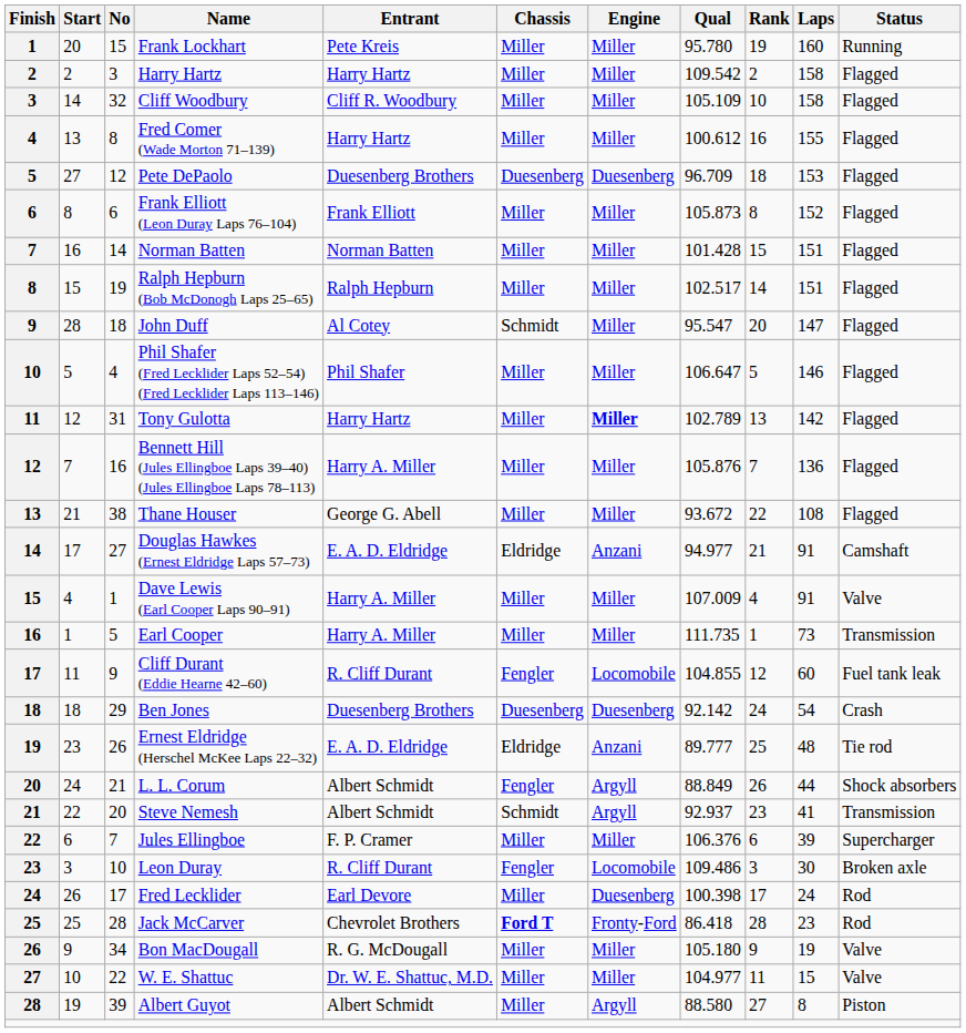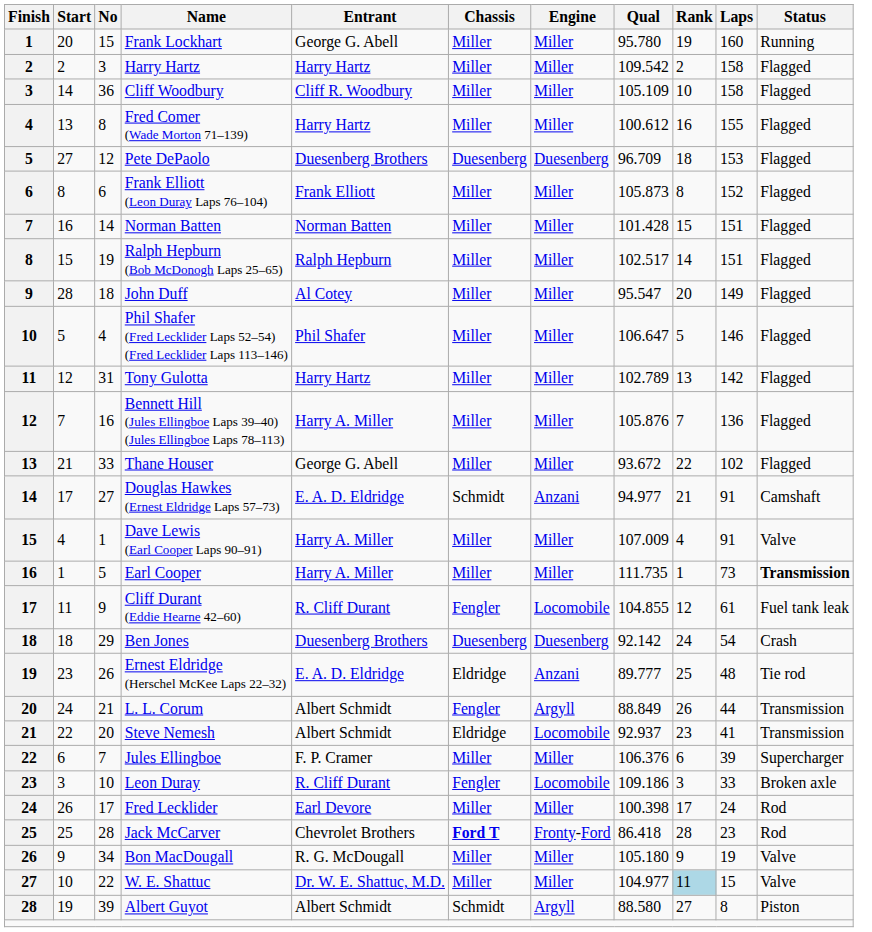 <table class="wikitable">
 <tr>
 <th>Finish</th>
 <th>Start</th>
 <th>No</th>
 <th>Name</th>
 <th>Entrant</th>
 <th>Chassis</th>
 <th>Engine</th>
 <th>Qual</th>
 <th>Rank</th>
 <th>Laps</th>
 <th>Status</th>
 </tr>
 <tr>
 <th>1</th>
 <td>20</td>
 <td>15</td>
 <td> <a href='#'>Frank Lockhart</a> <strong></strong></td>
-<td><a href='#'>Pete Kreis</a></td>
+<td>George G. Abell</td>
 <td><a href='#'>Miller</a></td>
 <td><a href='#'>Miller</a></td>
 <td>95.780</td>
 <td>19</td>
 <td>160</td>
 <td>Running</td>
 </tr>
 <tr>
 <th>2</th>
 <td>2</td>
 <td>3</td>
 <td> <a href='#'>Harry Hartz</a></td>
 <td><a href='#'>Harry Hartz</a></td>
 <td><a href='#'>Miller</a></td>
 <td><a href='#'>Miller</a></td>
 <td>109.542</td>
 <td>2</td>
 <td>158</td>
 <td>Flagged</td>
 </tr>
 <tr>
 <th>3</th>
 <td>14</td>
-<td>32</td>
+<td>36</td>
 <td> <a href='#'>Cliff Woodbury</a> <strong></strong></td>
 <td><a href='#'>Cliff R. Woodbury</a></td>
 <td><a href='#'>Miller</a></td>
 <td><a href='#'>Miller</a></td>
 <td>105.109</td>
 <td>10</td>
 <td>158</td>
 <td>Flagged</td>
 </tr>
 <tr>
 <th>4</th>
 <td>13</td>
 <td>8</td>
 <td> <a href='#'>Fred Comer</a><br><small>(<a href='#'>Wade Morton</a> 71–139)</small></td>
 <td><a href='#'>Harry Hartz</a></td>
 <td><a href='#'>Miller</a></td>
 <td><a href='#'>Miller</a></td>
 <td>100.612</td>
 <td>16</td>
 <td>155</td>
 <td>Flagged</td>
 </tr>
 <tr>
 <th>5</th>
 <td>27</td>
 <td>12</td>
 <td> <a href='#'>Pete DePaolo</a> <strong></strong></td>
 <td><a href='#'>Duesenberg Brothers</a></td>
 <td><a href='#'>Duesenberg</a></td>
 <td><a href='#'>Duesenberg</a></td>
 <td>96.709</td>
 <td>18</td>
 <td>153</td>
 <td>Flagged</td>
 </tr>
 <tr>
 <th>6</th>
 <td>8</td>
 <td>6</td>
 <td> <a href='#'>Frank Elliott</a><br><small>(<a href='#'>Leon Duray</a> Laps 76–104)</small></td>
 <td><a href='#'>Frank Elliott</a></td>
 <td><a href='#'>Miller</a></td>
 <td><a href='#'>Miller</a></td>
 <td>105.873</td>
 <td>8</td>
 <td>152</td>
 <td>Flagged</td>
 </tr>
 <tr>
 <th>7</th>
 <td>16</td>
 <td>14</td>
 <td> <a href='#'>Norman Batten</a> <strong></strong></td>
 <td><a href='#'>Norman Batten</a></td>
 <td><a href='#'>Miller</a></td>
 <td><a href='#'>Miller</a></td>
 <td>101.428</td>
 <td>15</td>
 <td>151</td>
 <td>Flagged</td>
 </tr>
 <tr>
 <th>8</th>
 <td>15</td>
 <td>19</td>
 <td> <a href='#'>Ralph Hepburn</a><br><small>(<a href='#'>Bob McDonogh</a> Laps 25–65)</small></td>
 <td><a href='#'>Ralph Hepburn</a></td>
 <td><a href='#'>Miller</a></td>
 <td><a href='#'>Miller</a></td>
 <td>102.517</td>
 <td>14</td>
 <td>151</td>
 <td>Flagged</td>
 </tr>
 <tr>
 <th>9</th>
 <td>28</td>
 <td>18</td>
 <td> <a href='#'>John Duff</a> <strong></strong></td>
 <td><a href='#'>Al Cotey</a></td>
-<td>Schmidt</td>
+<td><a href='#'>Miller</a></td>
 <td><a href='#'>Miller</a></td>
 <td>95.547</td>
 <td>20</td>
-<td>147</td>
+<td>149</td>
 <td>Flagged</td>
 </tr>
 <tr>
 <th>10</th>
 <td>5</td>
 <td>4</td>
 <td> <a href='#'>Phil Shafer</a><br><small>(<a href='#'>Fred Lecklider</a> Laps 52–54)</small><br><small>(<a href='#'>Fred Lecklider</a> Laps 113–146)</small></td>
 <td><a href='#'>Phil Shafer</a></td>
 <td><a href='#'>Miller</a></td>
 <td><a href='#'>Miller</a></td>
 <td>106.647</td>
 <td>5</td>
 <td>146</td>
 <td>Flagged</td>
 </tr>
 <tr>
 <th>11</th>
 <td>12</td>
 <td>31</td>
 <td> <a href='#'>Tony Gulotta</a> <strong></strong></td>
 <td><a href='#'>Harry Hartz</a></td>
 <td><a href='#'>Miller</a></td>
-<td><strong><a href='#'>Miller</a></strong></td>
+<td><a href='#'>Miller</a></td>
 <td>102.789</td>
 <td>13</td>
 <td>142</td>
 <td>Flagged</td>
 </tr>
 <tr>
 <th>12</th>
 <td>7</td>
 <td>16</td>
 <td> <a href='#'>Bennett Hill</a><br><small>(<a href='#'>Jules Ellingboe</a> Laps 39–40)</small><br><small>(<a href='#'>Jules Ellingboe</a> Laps 78–113)</small></td>
 <td><a href='#'>Harry A. Miller</a></td>
 <td><a href='#'>Miller</a></td>
 <td><a href='#'>Miller</a></td>
 <td>105.876</td>
 <td>7</td>
 <td>136</td>
 <td>Flagged</td>
 </tr>
 <tr>
 <th>13</th>
 <td>21</td>
-<td>38</td>
+<td>33</td>
 <td> <a href='#'>Thane Houser</a> <strong></strong></td>
 <td>George G. Abell</td>
 <td><a href='#'>Miller</a></td>
 <td><a href='#'>Miller</a></td>
 <td>93.672</td>
 <td>22</td>
-<td>108</td>
+<td>102</td>
 <td>Flagged</td>
 </tr>
 <tr>
 <th>14</th>
 <td>17</td>
 <td>27</td>
 <td> <a href='#'>Douglas Hawkes</a><br><small>(<a href='#'>Ernest Eldridge</a> Laps 57–73)</small></td>
 <td><a href='#'>E. A. D. Eldridge</a></td>
-<td>Eldridge</td>
+<td>Schmidt</td>
 <td><a href='#'>Anzani</a></td>
 <td>94.977</td>
 <td>21</td>
 <td>91</td>
 <td>Camshaft</td>
 </tr>
 <tr>
 <th>15</th>
 <td>4</td>
 <td>1</td>
 <td> <a href='#'>Dave Lewis</a><br><small>(<a href='#'>Earl Cooper</a> Laps 90–91)</small></td>
 <td><a href='#'>Harry A. Miller</a></td>
 <td><a href='#'>Miller</a></td>
 <td><a href='#'>Miller</a></td>
 <td>107.009</td>
 <td>4</td>
 <td>91</td>
 <td>Valve</td>
 </tr>
 <tr>
 <th>16</th>
 <td>1</td>
 <td>5</td>
 <td> <a href='#'>Earl Cooper</a></td>
 <td><a href='#'>Harry A. Miller</a></td>
 <td><a href='#'>Miller</a></td>
 <td><a href='#'>Miller</a></td>
 <td>111.735</td>
 <td>1</td>
 <td>73</td>
-<td>Transmission</td>
+<td><strong>Transmission</strong></td>
 </tr>
 <tr>
 <th>17</th>
 <td>11</td>
 <td>9</td>
 <td> <a href='#'>Cliff Durant</a><br><small>(<a href='#'>Eddie Hearne</a> 42–60)</small></td>
 <td><a href='#'>R. Cliff Durant</a></td>
 <td><a href='#'>Fengler</a></td>
 <td><a href='#'>Locomobile</a></td>
 <td>104.855</td>
 <td>12</td>
-<td>60</td>
+<td>61</td>
 <td>Fuel tank leak</td>
 </tr>
 <tr>
 <th>18</th>
 <td>18</td>
 <td>29</td>
 <td> <a href='#'>Ben Jones</a> <strong></strong></td>
 <td><a href='#'>Duesenberg Brothers</a></td>
 <td><a href='#'>Duesenberg</a></td>
 <td><a href='#'>Duesenberg</a></td>
 <td>92.142</td>
 <td>24</td>
 <td>54</td>
 <td>Crash</td>
 </tr>
 <tr>
 <th>19</th>
 <td>23</td>
 <td>26</td>
 <td> <a href='#'>Ernest Eldridge</a> <strong></strong><br><small>(Herschel McKee Laps 22–32)</small></td>
 <td><a href='#'>E. A. D. Eldridge</a></td>
 <td>Eldridge</td>
 <td><a href='#'>Anzani</a></td>
 <td>89.777</td>
 <td>25</td>
 <td>48</td>
 <td>Tie rod</td>
 </tr>
 <tr>
 <th>20</th>
 <td>24</td>
 <td>21</td>
 <td> <a href='#'>L. L. Corum</a> <strong></strong></td>
 <td>Albert Schmidt</td>
 <td><a href='#'>Fengler</a></td>
 <td><a href='#'>Argyll</a></td>
 <td>88.849</td>
 <td>26</td>
 <td>44</td>
-<td>Shock absorbers</td>
+<td>Transmission</td>
 </tr>
 <tr>
 <th>21</th>
 <td>22</td>
 <td>20</td>
 <td> <a href='#'>Steve Nemesh</a> <strong></strong></td>
 <td>Albert Schmidt</td>
-<td>Schmidt</td>
-<td><a href='#'>Argyll</a></td>
+<td>Eldridge</td>
+<td><a href='#'>Locomobile</a></td>
 <td>92.937</td>
 <td>23</td>
 <td>41</td>
 <td>Transmission</td>
 </tr>
 <tr>
 <th>22</th>
 <td>6</td>
 <td>7</td>
 <td> <a href='#'>Jules Ellingboe</a></td>
 <td>F. P. Cramer</td>
 <td><a href='#'>Miller</a></td>
 <td><a href='#'>Miller</a></td>
 <td>106.376</td>
 <td>6</td>
 <td>39</td>
 <td>Supercharger</td>
 </tr>
 <tr>
 <th>23</th>
 <td>3</td>
 <td>10</td>
 <td> <a href='#'>Leon Duray</a></td>
 <td><a href='#'>R. Cliff Durant</a></td>
 <td><a href='#'>Fengler</a></td>
 <td><a href='#'>Locomobile</a></td>
-<td>109.486</td>
+<td>109.186</td>
 <td>3</td>
-<td>30</td>
+<td>33</td>
 <td>Broken axle</td>
 </tr>
 <tr>
 <th>24</th>
 <td>26</td>
 <td>17</td>
 <td> <a href='#'>Fred Lecklider</a> <strong></strong></td>
 <td><a href='#'>Earl Devore</a></td>
 <td><a href='#'>Miller</a></td>
-<td><a href='#'>Duesenberg</a></td>
+<td><a href='#'>Miller</a></td>
 <td>100.398</td>
 <td>17</td>
 <td>24</td>
 <td>Rod</td>
 </tr>
 <tr>
 <th>25</th>
 <td>25</td>
 <td>28</td>
 <td> <a href='#'>Jack McCarver</a> <strong></strong></td>
 <td>Chevrolet Brothers</td>
 <td><strong><a href='#'>Ford T</a></strong></td>
 <td><a href='#'>Fronty</a>-<a href='#'>Ford</a></td>
 <td>86.418</td>
 <td>28</td>
 <td>23</td>
 <td>Rod</td>
 </tr>
 <tr>
 <th>26</th>
 <td>9</td>
 <td>34</td>
 <td> <a href='#'>Bon MacDougall</a> <strong></strong></td>
 <td>R. G. McDougall</td>
 <td><a href='#'>Miller</a></td>
 <td><a href='#'>Miller</a></td>
 <td>105.180</td>
 <td>9</td>
 <td>19</td>
 <td>Valve</td>
 </tr>
 <tr>
 <th>27</th>
 <td>10</td>
 <td>22</td>
 <td> <a href='#'>W. E. Shattuc</a></td>
 <td><a href='#'>Dr. W. E. Shattuc, M.D.</a></td>
 <td><a href='#'>Miller</a></td>
 <td><a href='#'>Miller</a></td>
 <td>104.977</td>
-<td>11</td>
+<td style="background: lightblue;">11</td>
 <td>15</td>
 <td>Valve</td>
 </tr>
 <tr>
 <th>28</th>
 <td>19</td>
 <td>39</td>
 <td> <a href='#'>Albert Guyot</a></td>
 <td>Albert Schmidt</td>
-<td><a href='#'>Miller</a></td>
+<td>Schmidt</td>
 <td><a href='#'>Argyll</a></td>
 <td>88.580</td>
 <td>27</td>
 <td>8</td>
 <td>Piston</td>
 </tr>
 <tr>
 <td colspan=12 style="text-align:center"></td>
 </tr>
 </table>
